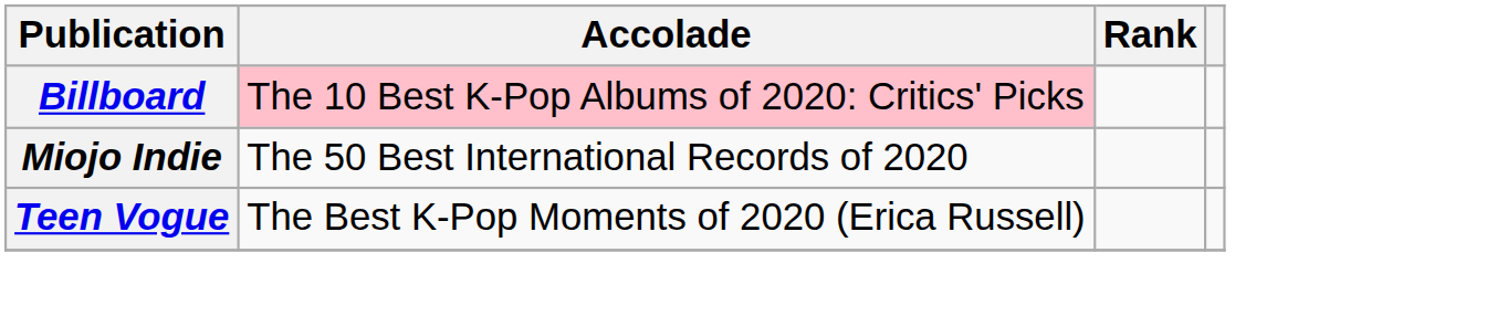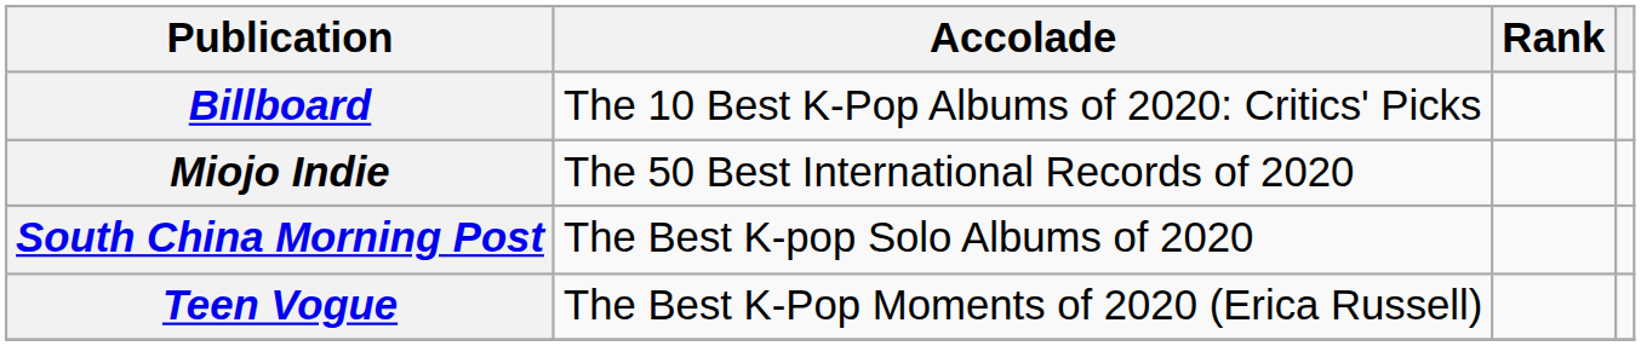 <table class="wikitable sortable plainrowheaders">
 <tr>
 <th scope="col">Publication</th>
 <th scope="col">Accolade</th>
 <th scope="col">Rank</th>
 <th scope="col" class="unsortable"></th>
 </tr>
 <tr>
 <th scope="row"><em><a href='#'>Billboard</a></em></th>
-<td style="background: pink;">The 10 Best K-Pop Albums of 2020: Critics' Picks</td>
+<td>The 10 Best K-Pop Albums of 2020: Critics' Picks</td>
 <td></td>
 <td></td>
 </tr>
 <tr>
 <th scope="row"><em>Miojo Indie</em></th>
 <td>The 50 Best International Records of 2020</td>
+<td></td>
+<td></td>
+</tr>
+<tr>
+<th scope="row"><em><a href='#'>South China Morning Post</a></em></th>
+<td>The Best K-pop Solo Albums of 2020</td>
 <td></td>
 <td></td>
 </tr>
 <tr>
 <th scope="row"><em><a href='#'>Teen Vogue</a></em></th>
 <td>The Best K-Pop Moments of 2020 (Erica Russell)</td>
 <td></td>
 <td></td>
 </tr>
 <tr>
 </tr>
 </table>
